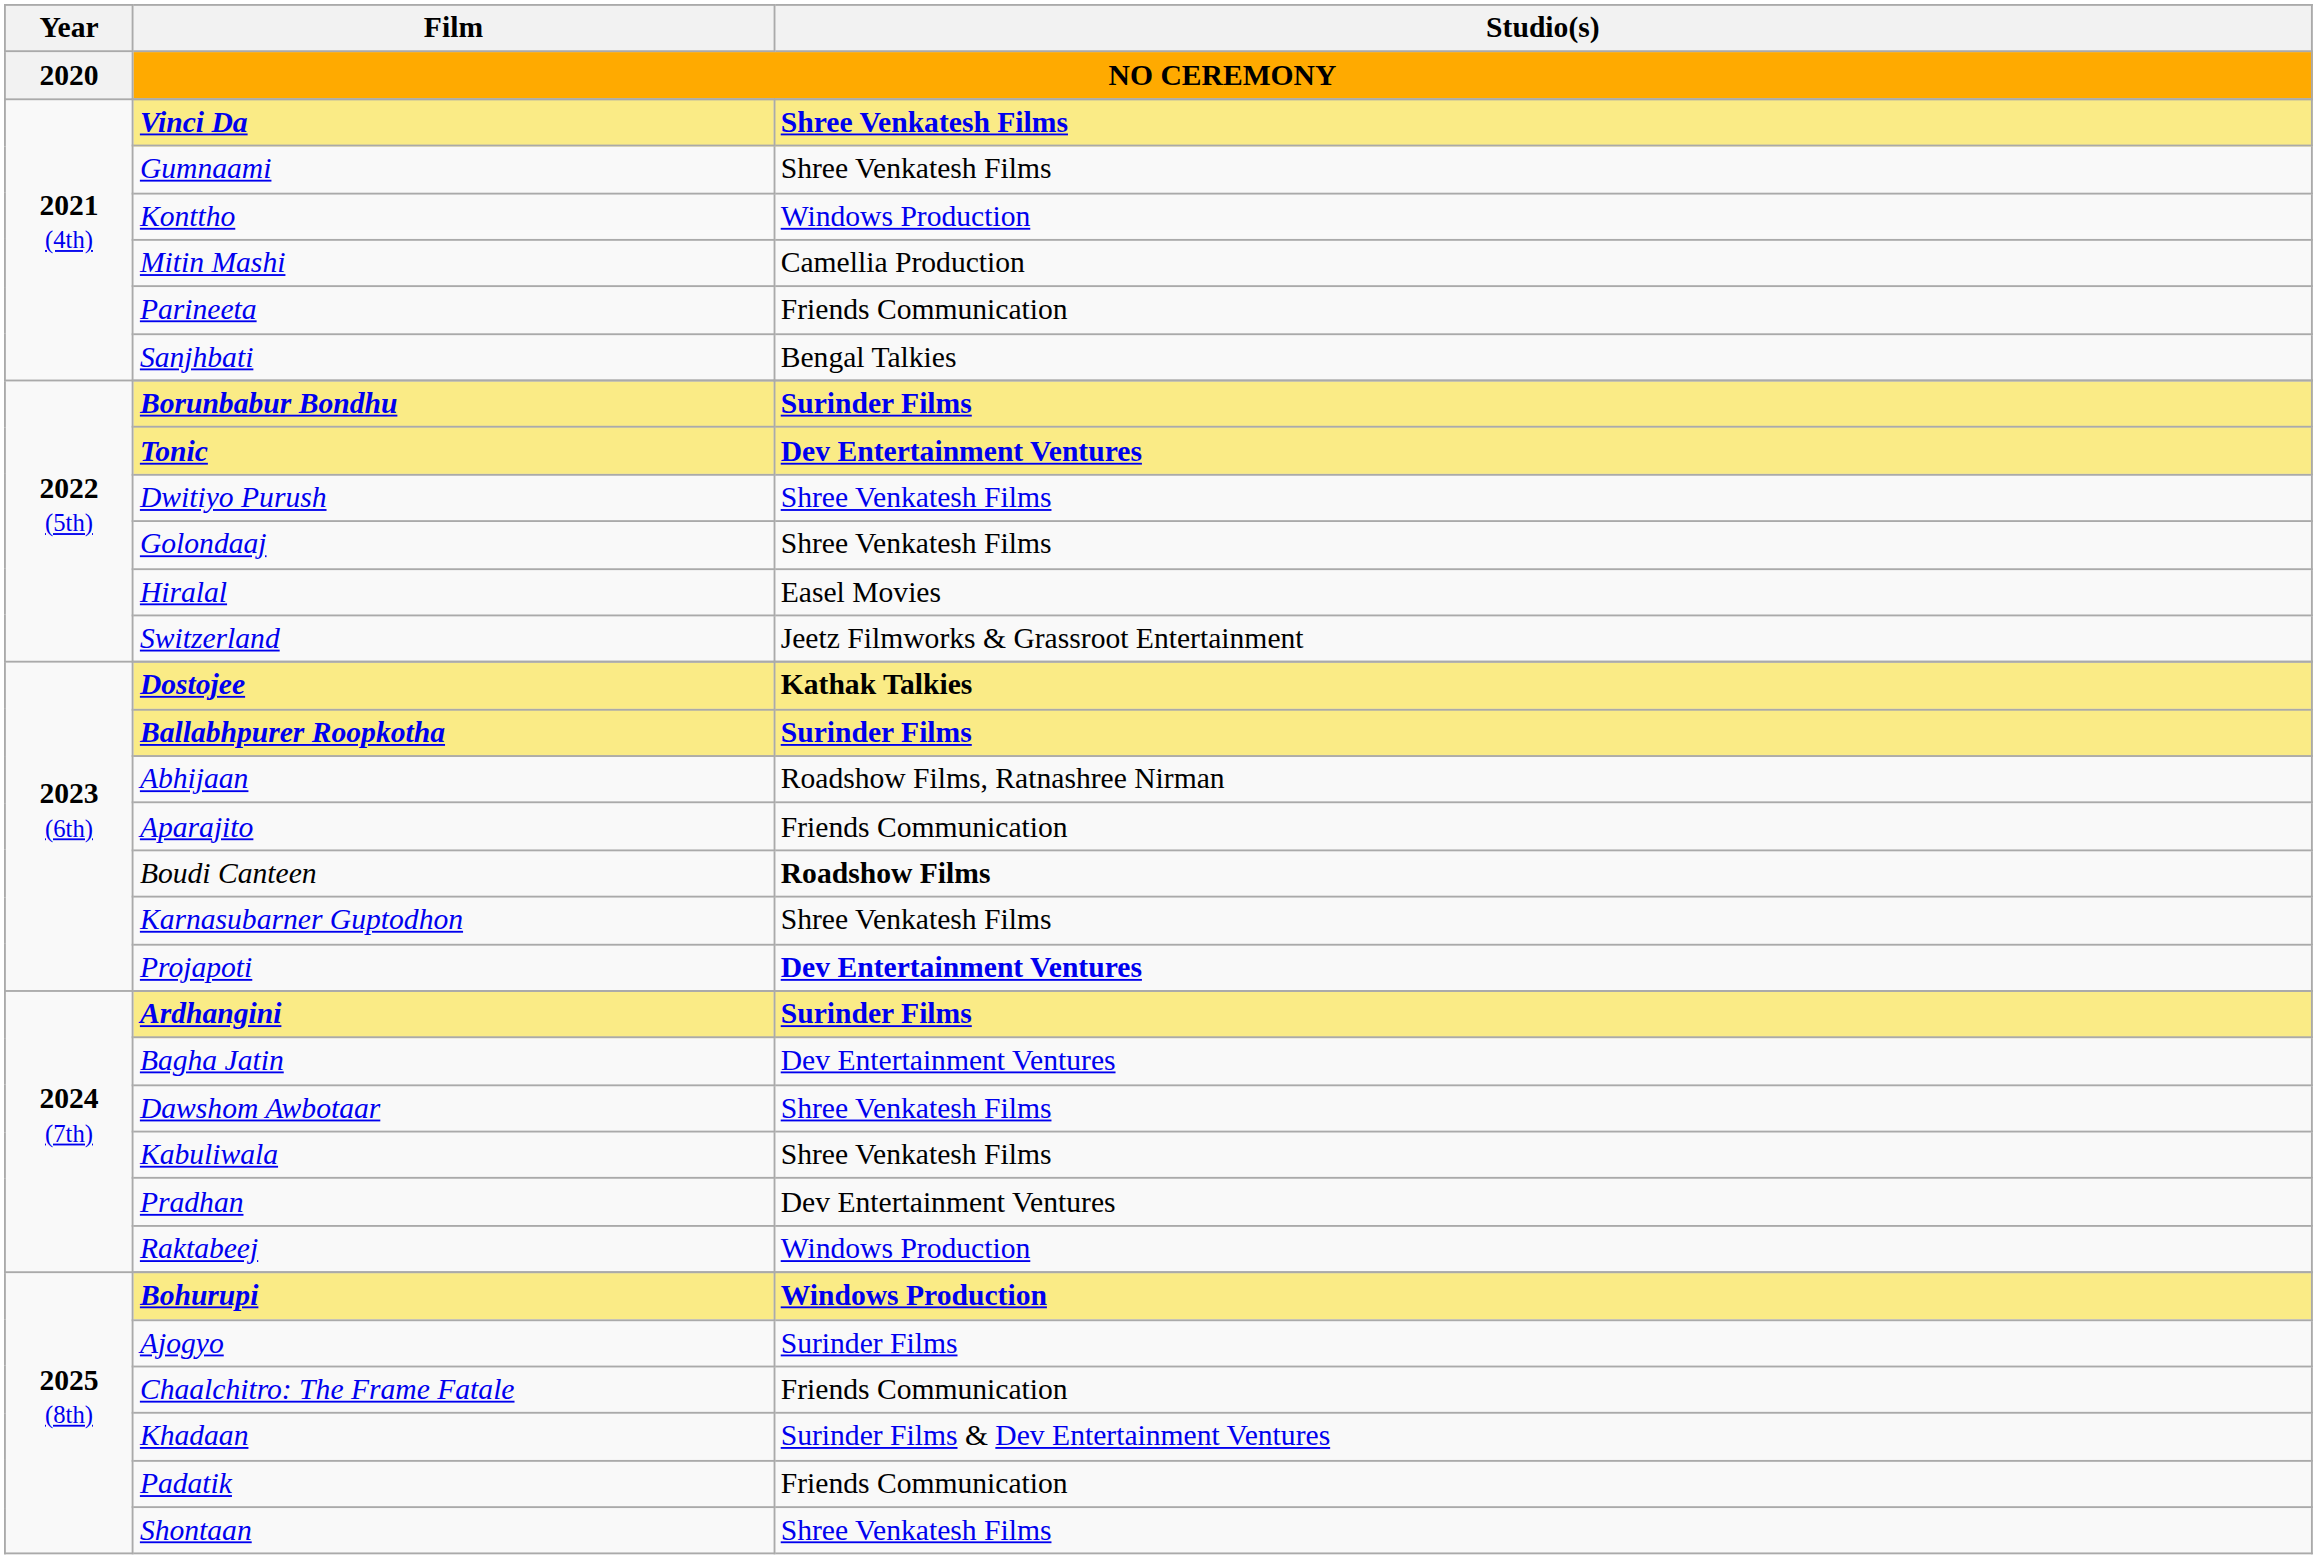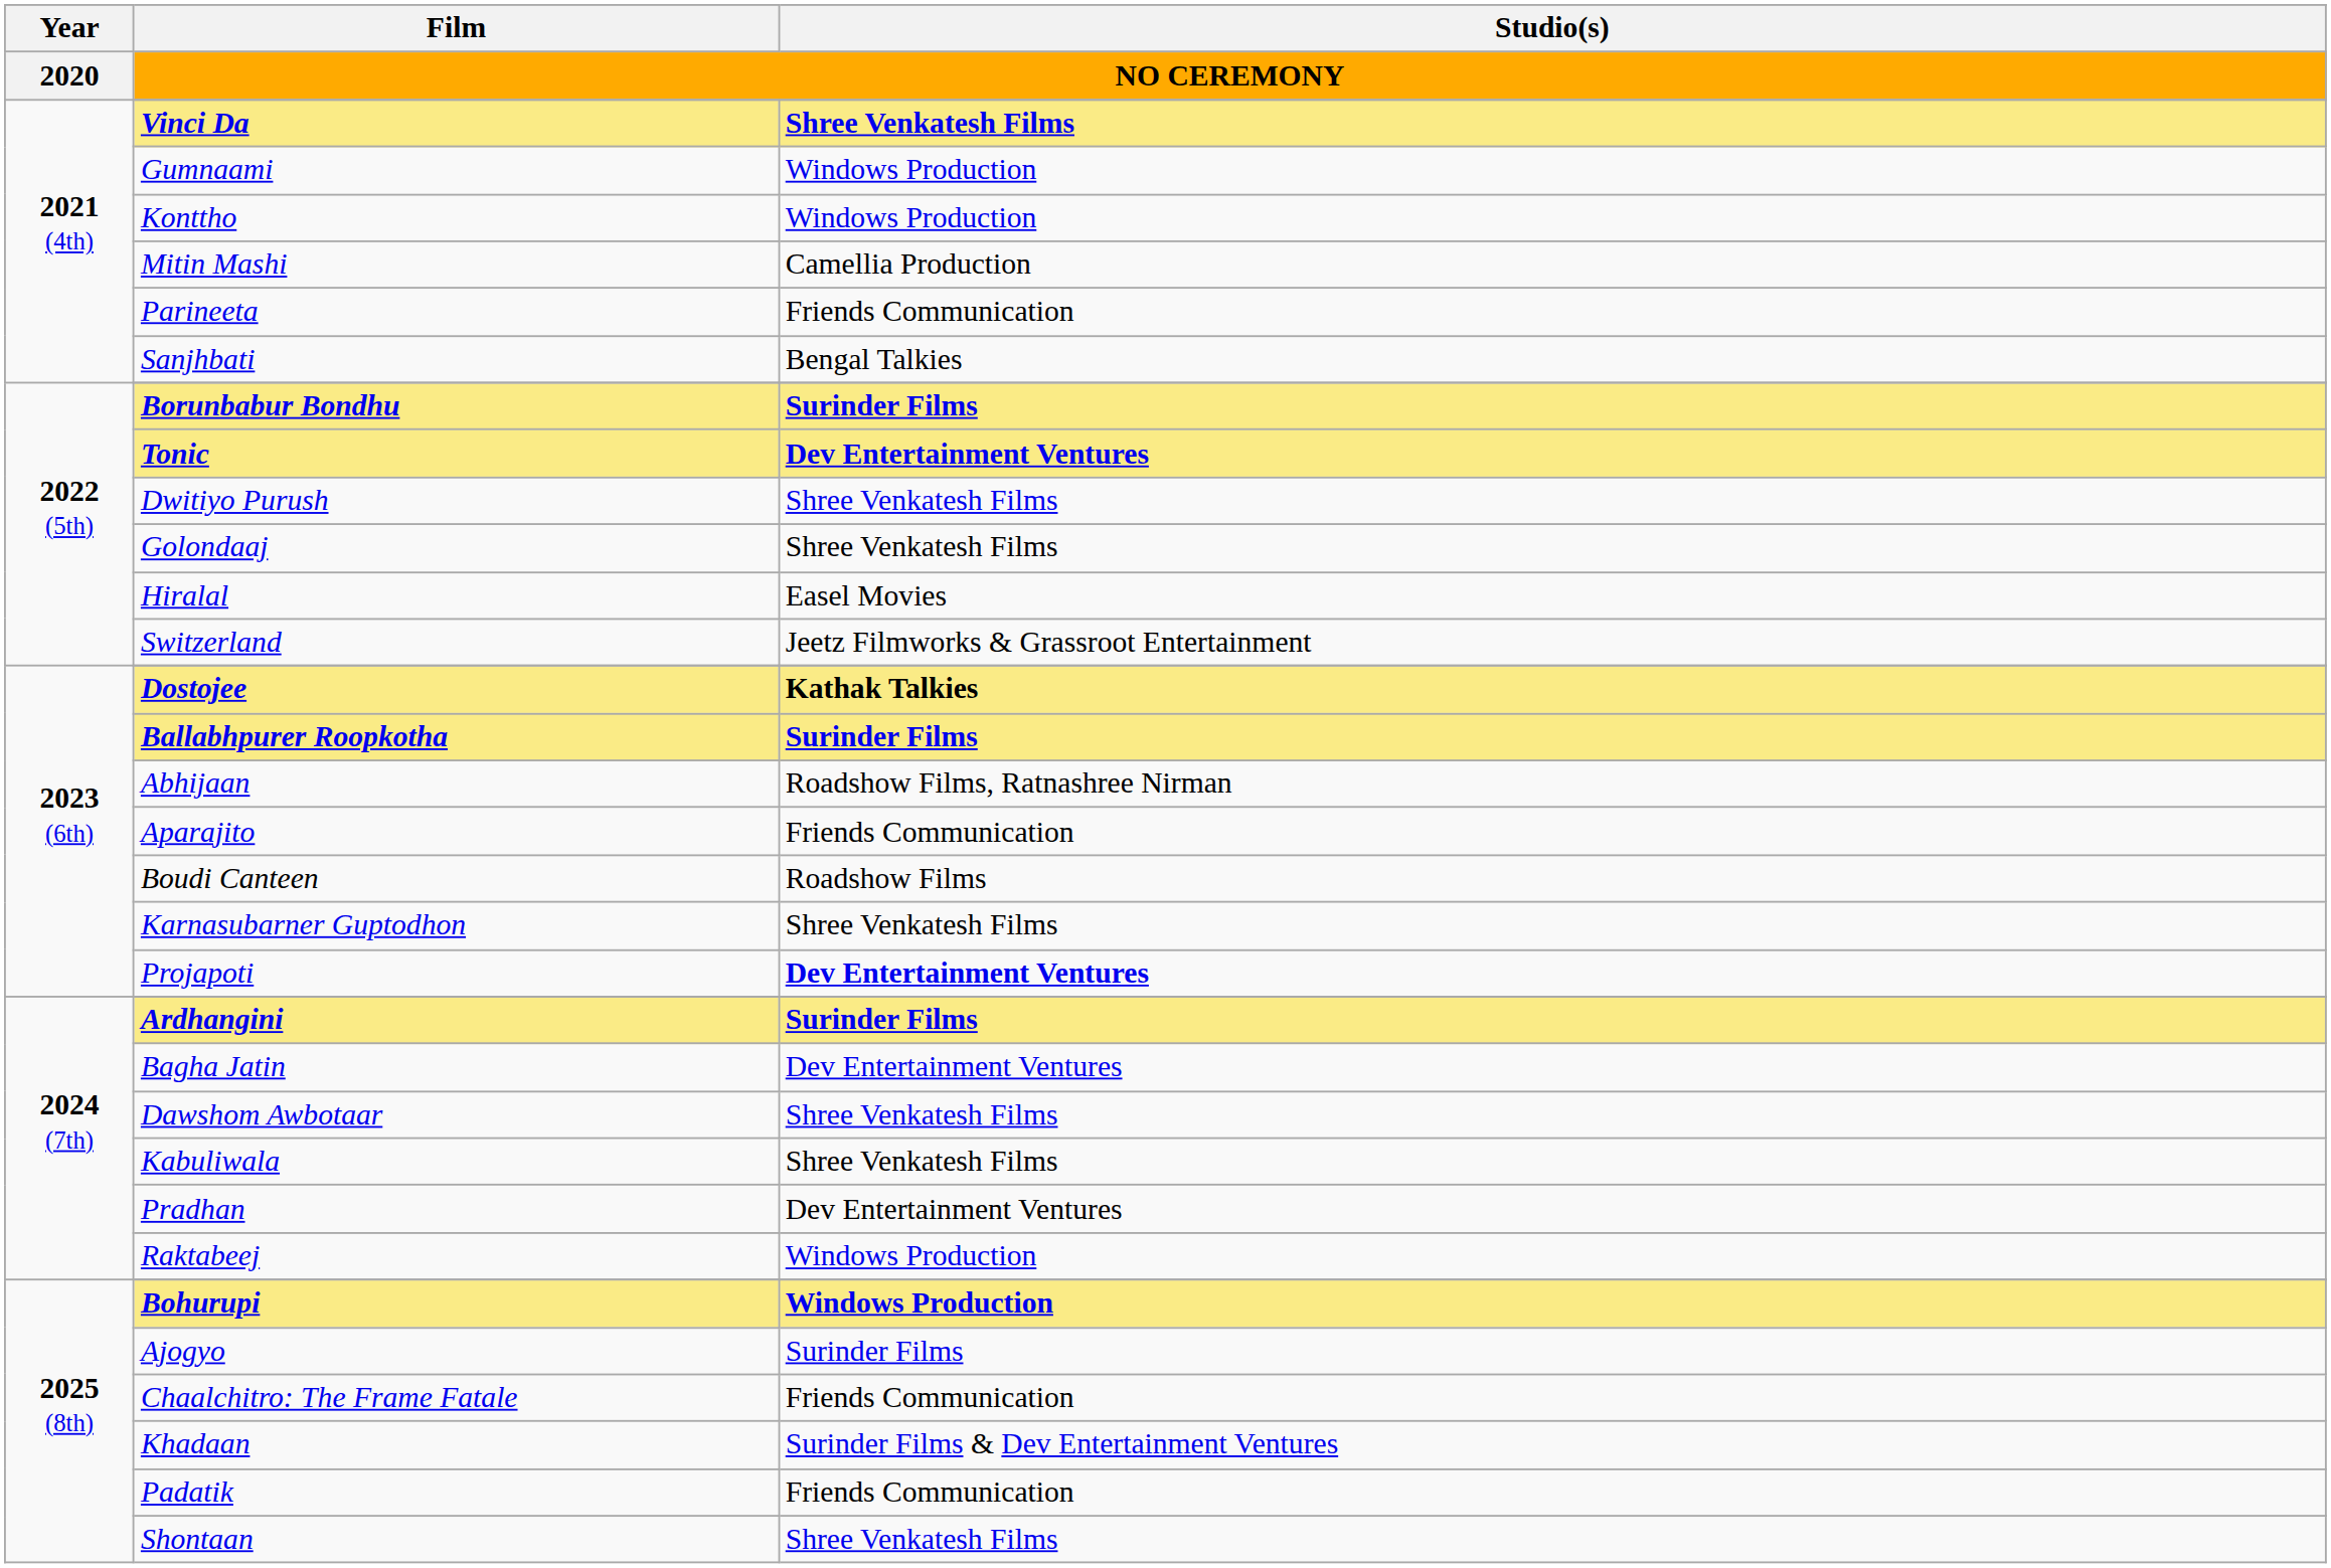 <table class="wikitable sortable" style="text-align:left;">
 <tr>
 <th scope="col" style="width:5%; text-align:center;">Year</th>
 <th scope="col" style="width:25%;text-align:center;">Film</th>
 <th scope="col" style="width:60%;text-align:center;">Studio(s)</th>
 </tr>
 <tr>
 <th scope="row" rowspan=1 style="text-align:center">2020</th>
 <td colspan=5  style="background:#FFAA00; text-align:center"><strong>NO CEREMONY</strong></td>
 </tr>
 <tr>
 <td rowspan=7 style="text-align:center"><strong>2021</strong> <small><a href='#'>(4th)</a></small><br> <br> </td>
 </tr>
 <tr style="background:#FAEB86">
 <td><strong><em><a href='#'>Vinci Da</a></em></strong> </td>
 <td><strong> <a href='#'>Shree Venkatesh Films</a></strong></td>
 </tr>
 <tr>
 <td><em><a href='#'>Gumnaami</a></em></td>
-<td>Shree Venkatesh Films</td>
+<td><a href='#'>Windows Production</a></td>
 </tr>
 <tr>
 <td><em><a href='#'>Konttho</a></em></td>
 <td><a href='#'>Windows Production</a></td>
 </tr>
 <tr>
 <td><em><a href='#'>Mitin Mashi</a></em></td>
 <td>Camellia Production</td>
 </tr>
 <tr>
 <td><em><a href='#'>Parineeta</a></em></td>
 <td>Friends Communication</td>
 </tr>
 <tr>
 <td><em><a href='#'>Sanjhbati</a></em></td>
 <td>Bengal Talkies</td>
 </tr>
 <tr>
 <td rowspan=7 style="text-align:center"><strong>2022</strong> <small><a href='#'>(5th)</a></small><br> <br> </td>
 </tr>
 <tr style="background:#FAEB86">
 <td><strong><em><a href='#'>Borunbabur Bondhu</a></em></strong> </td>
 <td><strong><a href='#'>Surinder Films</a></strong></td>
 </tr>
 <tr style="background:#FAEB86">
 <td><strong><em><a href='#'>Tonic</a></em></strong> </td>
 <td><strong><a href='#'>Dev Entertainment Ventures</a></strong></td>
 </tr>
 <tr>
 <td><em><a href='#'>Dwitiyo Purush</a></em></td>
 <td><a href='#'>Shree Venkatesh Films</a></td>
 </tr>
 <tr>
 <td><em><a href='#'>Golondaaj</a></em></td>
 <td>Shree Venkatesh Films</td>
 </tr>
 <tr>
 <td><em><a href='#'>Hiralal</a></em></td>
 <td>Easel Movies</td>
 </tr>
 <tr>
 <td><em><a href='#'>Switzerland</a></em></td>
 <td>Jeetz Filmworks & Grassroot Entertainment</td>
 </tr>
 <tr>
 <td rowspan=8 style="text-align:center"><strong>2023</strong> <small><a href='#'>(6th)</a></small><br> <br> </td>
 </tr>
 <tr style="background:#FAEB86">
 <td><strong><em><a href='#'>Dostojee</a></em></strong> </td>
 <td><strong> Kathak Talkies</strong></td>
 </tr>
 <tr style="background:#FAEB86">
 <td><strong><em><a href='#'>Ballabhpurer Roopkotha</a></em></strong> </td>
 <td><strong> <a href='#'>Surinder Films</a></strong></td>
 </tr>
 <tr>
 <td><em><a href='#'>Abhijaan</a></em></td>
 <td>Roadshow Films, Ratnashree Nirman</td>
 </tr>
 <tr>
 <td><em><a href='#'>Aparajito</a></em></td>
 <td>Friends Communication</td>
 </tr>
 <tr>
 <td><em>Boudi Canteen</em></td>
-<td><strong>Roadshow Films</strong></td>
+<td>Roadshow Films</td>
 </tr>
 <tr>
 <td><em><a href='#'>Karnasubarner Guptodhon</a></em></td>
 <td>Shree Venkatesh Films</td>
 </tr>
 <tr>
 <td><em><a href='#'>Projapoti</a></em></td>
 <td><strong><a href='#'>Dev Entertainment Ventures</a></strong></td>
 </tr>
 <tr>
 <td rowspan=7 style="text-align:center"><strong>2024</strong> <small><a href='#'>(7th)</a></small><br> <br> </td>
 </tr>
 <tr style="background:#FAEB86">
 <td><strong><em><a href='#'>Ardhangini</a></em></strong> </td>
 <td><strong> <a href='#'>Surinder Films</a></strong></td>
 </tr>
 <tr>
 <td><em><a href='#'>Bagha Jatin</a></em></td>
 <td><a href='#'>Dev Entertainment Ventures</a></td>
 </tr>
 <tr>
 <td><em><a href='#'>Dawshom Awbotaar</a></em></td>
 <td><a href='#'>Shree Venkatesh Films</a></td>
 </tr>
 <tr>
 <td><em><a href='#'>Kabuliwala</a></em></td>
 <td>Shree Venkatesh Films</td>
 </tr>
 <tr>
 <td><em><a href='#'>Pradhan</a></em></td>
 <td>Dev Entertainment Ventures</td>
 </tr>
 <tr>
 <td><em><a href='#'>Raktabeej</a></em></td>
 <td><a href='#'>Windows Production</a></td>
 </tr>
 <tr>
 <td rowspan=7 style="text-align:center"><strong>2025</strong> <br><small><a href='#'>(8th)</a></small><br>  <br> </td>
 </tr>
 <tr style="background:#FAEB86">
 <td><strong><em><a href='#'>Bohurupi</a></em></strong> </td>
 <td><strong><a href='#'>Windows Production</a></strong></td>
 </tr>
 <tr>
 <td><em><a href='#'>Ajogyo</a></em></td>
 <td><a href='#'>Surinder Films</a></td>
 </tr>
 <tr>
 <td><em><a href='#'>Chaalchitro: The Frame Fatale</a></em></td>
 <td>Friends Communication</td>
 </tr>
 <tr>
 <td><em><a href='#'>Khadaan</a></em></td>
 <td><a href='#'>Surinder Films</a> & <a href='#'>Dev Entertainment Ventures</a></td>
 </tr>
 <tr>
 <td><em><a href='#'>Padatik</a></em></td>
 <td>Friends Communication</td>
 </tr>
 <tr>
 <td><em><a href='#'>Shontaan</a></em></td>
 <td><a href='#'>Shree Venkatesh Films</a></td>
 </tr>
 </table>
